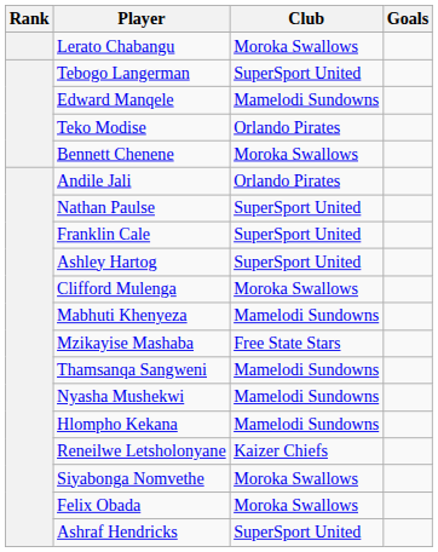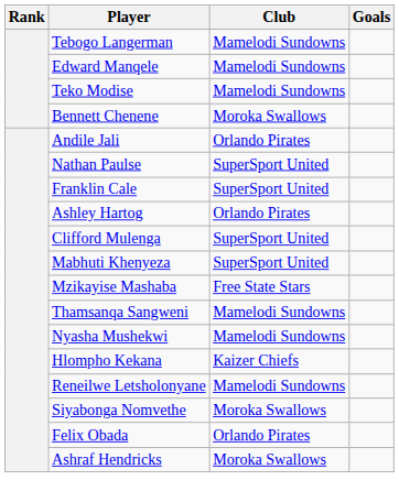 <table class="wikitable">
 <tr>
 <th>Rank</th>
 <th>Player</th>
 <th>Club</th>
 <th>Goals</th>
 </tr>
 <tr>
-<th rowspan=1></th>
-<td> <a href='#'>Lerato Chabangu</a></td>
-<td><a href='#'>Moroka Swallows</a></td>
-<td></td>
-</tr>
-<tr>
 <th rowspan=4></th>
 <td> <a href='#'>Tebogo Langerman</a></td>
-<td><a href='#'>SuperSport United</a></td>
+<td><a href='#'>Mamelodi Sundowns</a></td>
 <td></td>
 </tr>
 <tr>
 <td> <a href='#'>Edward Manqele</a></td>
 <td><a href='#'>Mamelodi Sundowns</a></td>
 <td></td>
 </tr>
 <tr>
 <td> <a href='#'>Teko Modise</a></td>
-<td><a href='#'>Orlando Pirates</a></td>
+<td><a href='#'>Mamelodi Sundowns</a></td>
 <td></td>
 </tr>
 <tr>
 <td> <a href='#'>Bennett Chenene</a></td>
 <td><a href='#'>Moroka Swallows</a></td>
 <td></td>
 </tr>
 <tr>
 <th rowspan=14></th>
 <td> <a href='#'>Andile Jali</a></td>
 <td><a href='#'>Orlando Pirates</a></td>
 <td></td>
 </tr>
 <tr>
 <td> <a href='#'>Nathan Paulse</a></td>
 <td><a href='#'>SuperSport United</a></td>
 <td></td>
 </tr>
 <tr>
 <td> <a href='#'>Franklin Cale</a></td>
 <td><a href='#'>SuperSport United</a></td>
 <td></td>
 </tr>
 <tr>
 <td> <a href='#'>Ashley Hartog</a></td>
+<td><a href='#'>Orlando Pirates</a></td>
+<td></td>
+</tr>
+<tr>
+<td> <a href='#'>Clifford Mulenga</a></td>
 <td><a href='#'>SuperSport United</a></td>
 <td></td>
 </tr>
 <tr>
-<td> <a href='#'>Clifford Mulenga</a></td>
-<td><a href='#'>Moroka Swallows</a></td>
-<td></td>
-</tr>
-<tr>
 <td> <a href='#'>Mabhuti Khenyeza</a></td>
-<td><a href='#'>Mamelodi Sundowns</a></td>
+<td><a href='#'>SuperSport United</a></td>
 <td></td>
 </tr>
 <tr>
 <td> <a href='#'>Mzikayise Mashaba</a></td>
 <td><a href='#'>Free State Stars</a></td>
 <td></td>
 </tr>
 <tr>
 <td> <a href='#'>Thamsanqa Sangweni</a></td>
 <td><a href='#'>Mamelodi Sundowns</a></td>
 <td></td>
 </tr>
 <tr>
 <td> <a href='#'>Nyasha Mushekwi</a></td>
 <td><a href='#'>Mamelodi Sundowns</a></td>
 <td></td>
 </tr>
 <tr>
 <td> <a href='#'>Hlompho Kekana</a></td>
-<td><a href='#'>Mamelodi Sundowns</a></td>
+<td><a href='#'>Kaizer Chiefs</a></td>
 <td></td>
 </tr>
 <tr>
 <td> <a href='#'>Reneilwe Letsholonyane</a></td>
-<td><a href='#'>Kaizer Chiefs</a></td>
+<td><a href='#'>Mamelodi Sundowns</a></td>
 <td></td>
 </tr>
 <tr>
 <td> <a href='#'>Siyabonga Nomvethe</a></td>
 <td><a href='#'>Moroka Swallows</a></td>
 <td></td>
 </tr>
 <tr>
 <td> <a href='#'>Felix Obada</a></td>
-<td><a href='#'>Moroka Swallows</a></td>
+<td><a href='#'>Orlando Pirates</a></td>
 <td></td>
 </tr>
 <tr>
 <td> <a href='#'>Ashraf Hendricks</a></td>
-<td><a href='#'>SuperSport United</a></td>
+<td><a href='#'>Moroka Swallows</a></td>
 <td></td>
 </tr>
 </table>
